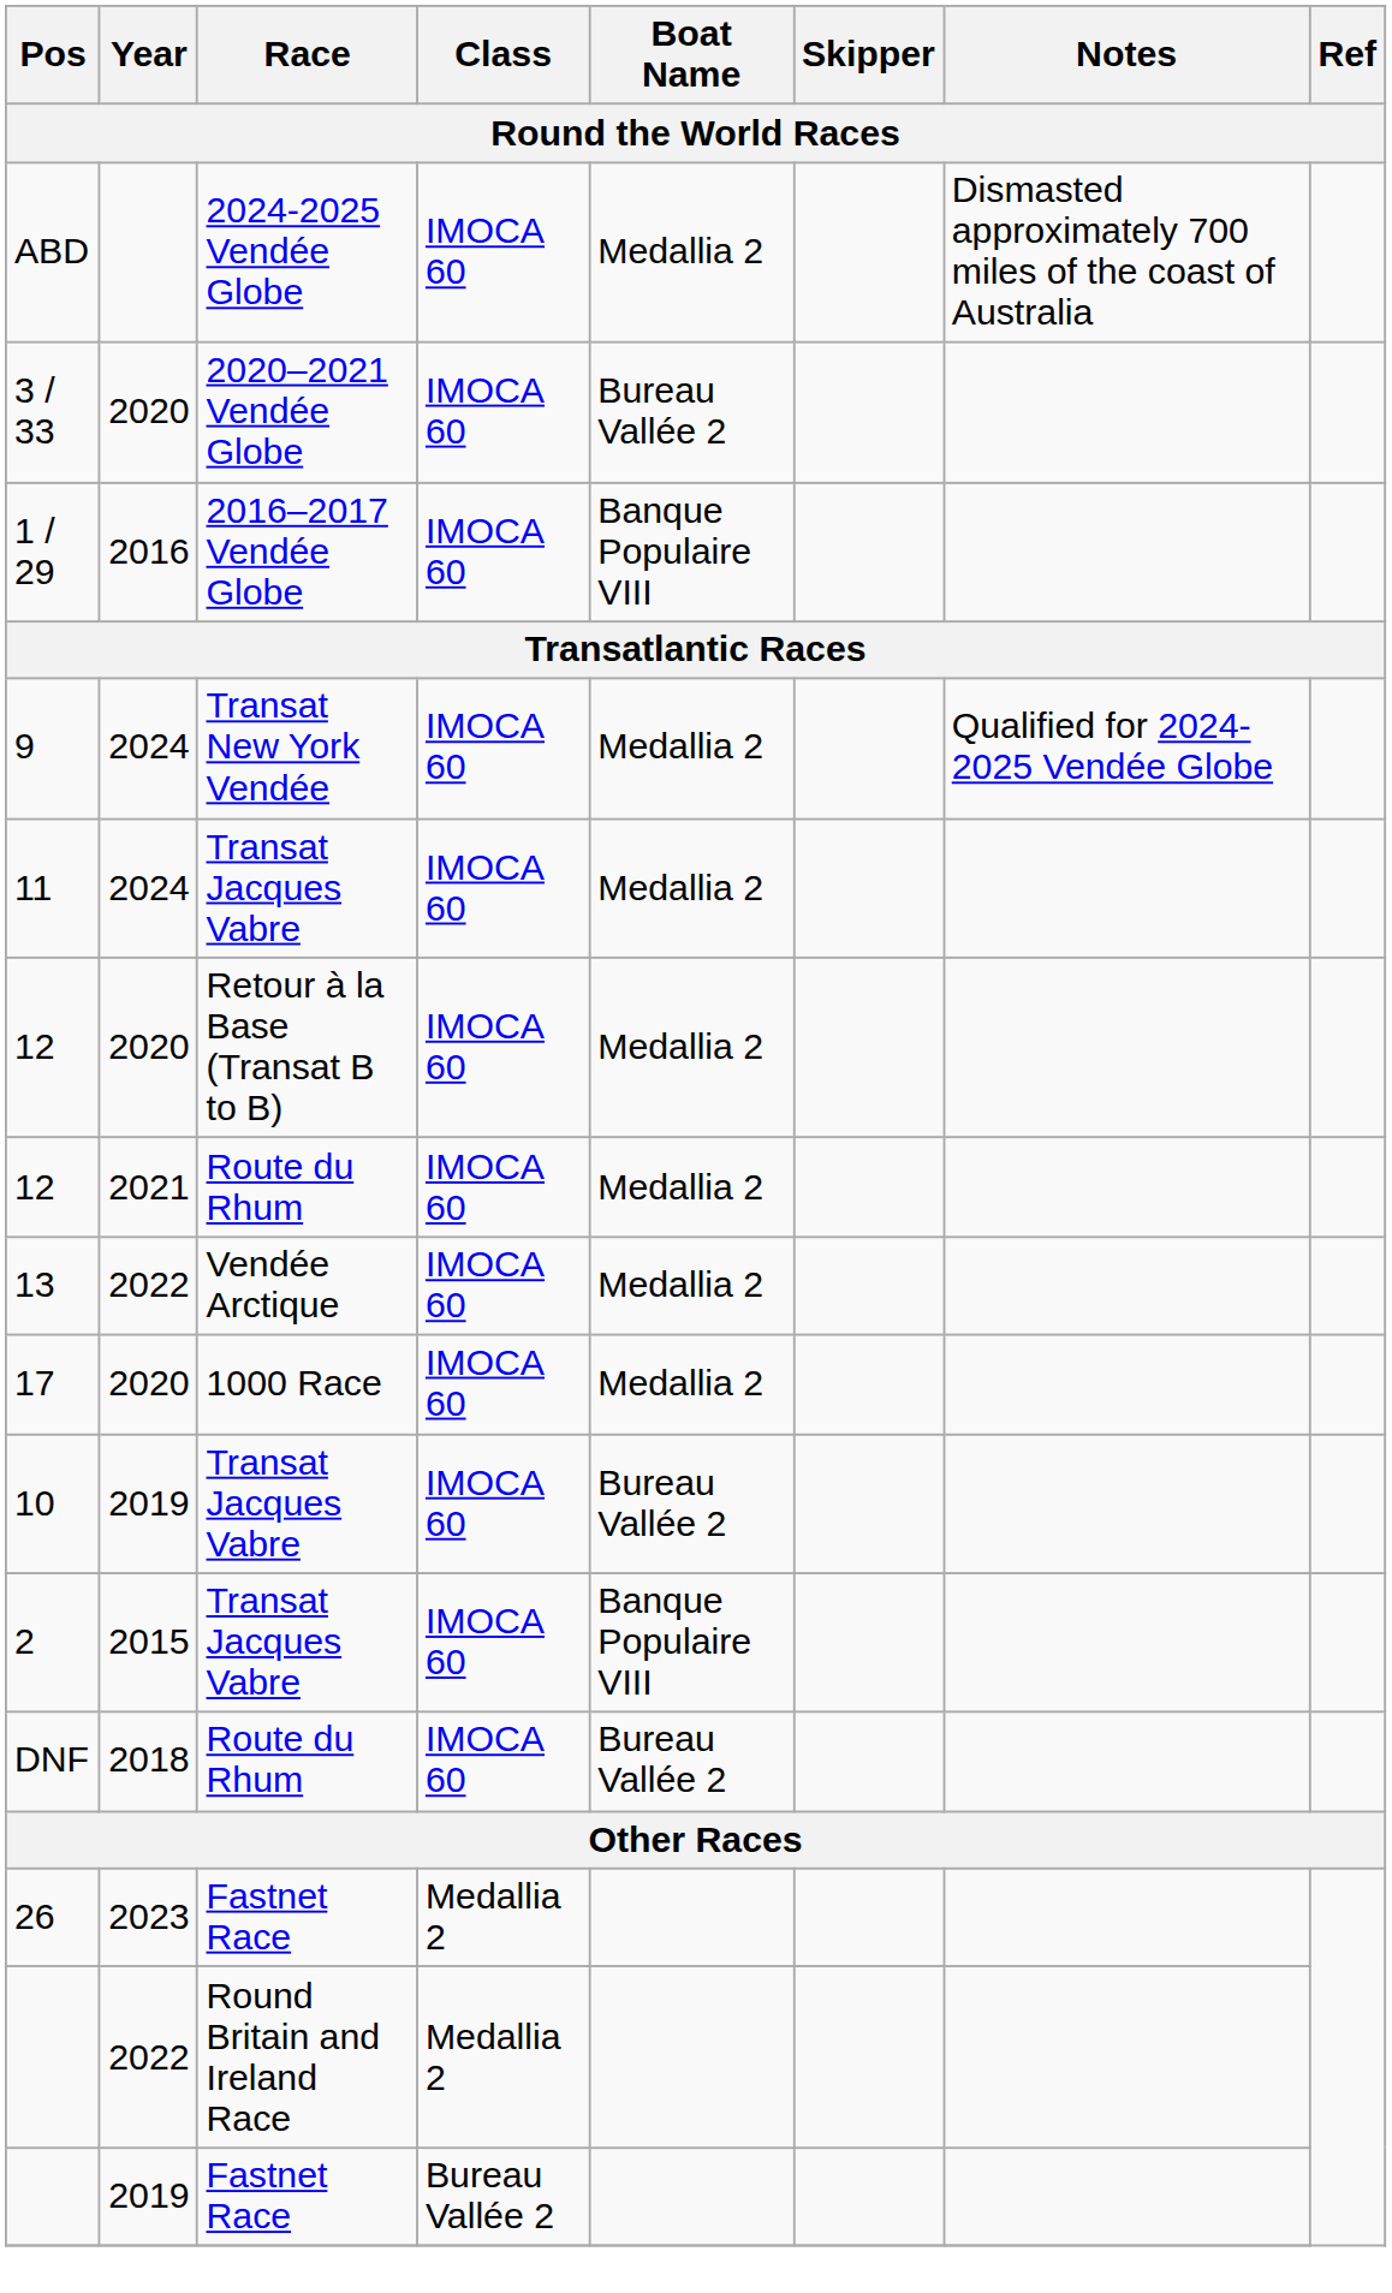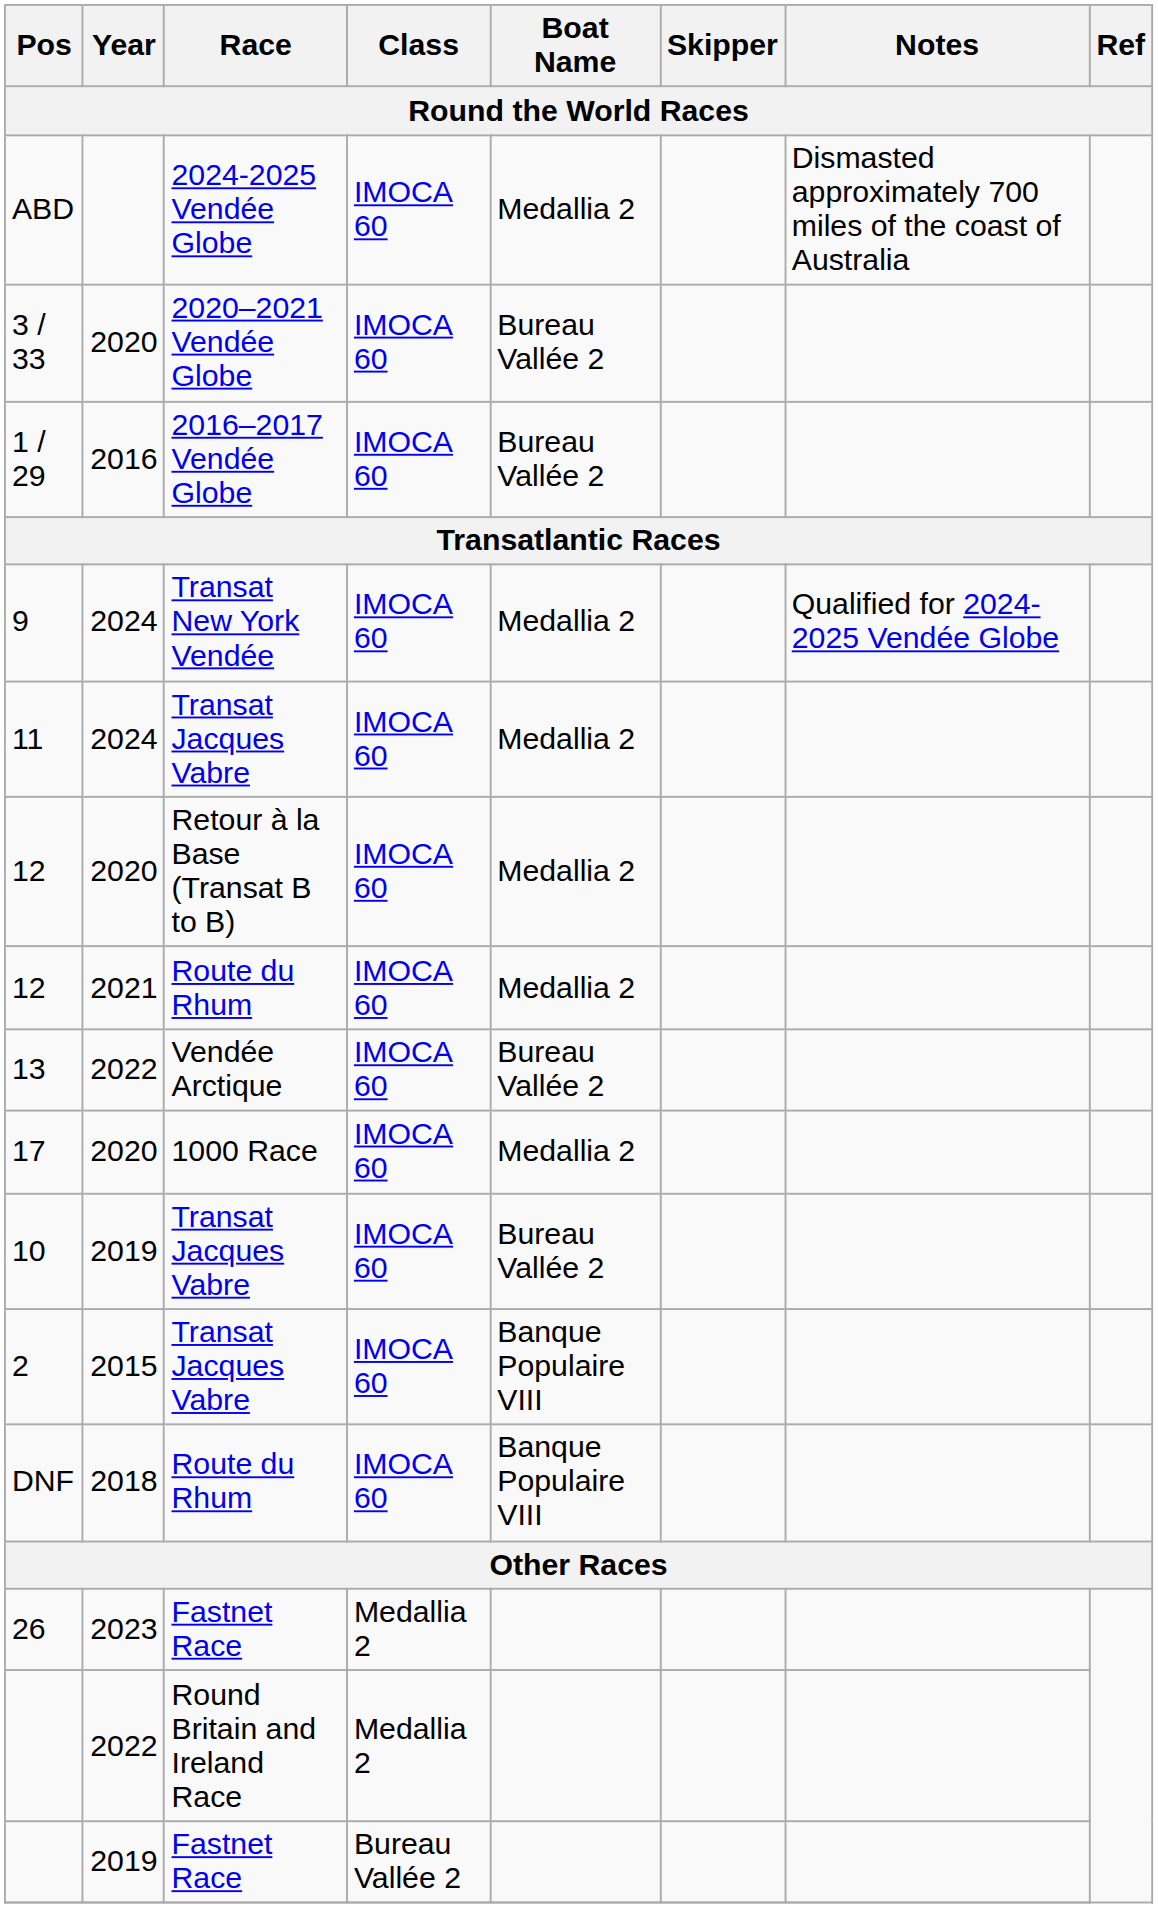 <table class="wikitable sortable">
 <tr>
 <th>Pos</th>
 <th>Year</th>
 <th>Race</th>
 <th>Class</th>
 <th>Boat Name</th>
 <th>Skipper</th>
 <th>Notes</th>
 <th>Ref</th>
 </tr>
 <tr>
 <th colspan = 8><strong>Round the World Races</strong></th>
 </tr>
 <tr>
 <td>ABD</td>
 <td></td>
 <td><a href='#'>2024-2025 Vendée Globe</a></td>
 <td><a href='#'>IMOCA 60</a></td>
 <td>Medallia 2</td>
 <td></td>
 <td>Dismasted approximately 700 miles of the coast of Australia</td>
 <td></td>
 </tr>
 <tr>
 <td>3 / 33</td>
 <td>2020</td>
 <td><a href='#'>2020–2021 Vendée Globe</a></td>
 <td><a href='#'>IMOCA 60</a></td>
 <td>Bureau Vallée 2</td>
 <td></td>
 <td></td>
 <td></td>
 </tr>
 <tr>
 <td>1 / 29</td>
 <td>2016</td>
 <td><a href='#'>2016–2017 Vendée Globe</a></td>
 <td><a href='#'>IMOCA 60</a></td>
-<td>Banque Populaire VIII</td>
+<td>Bureau Vallée 2</td>
 <td></td>
 <td></td>
 <td></td>
 </tr>
 <tr>
 <th colspan = 8><strong>Transatlantic Races</strong></th>
 </tr>
 <tr>
 <td>9</td>
 <td>2024</td>
 <td><a href='#'>Transat New York Vendée</a></td>
 <td><a href='#'>IMOCA 60</a></td>
 <td>Medallia 2</td>
 <td></td>
 <td>Qualified for <a href='#'>2024-2025 Vendée Globe</a></td>
 <td></td>
 </tr>
 <tr>
 <td>11</td>
 <td>2024</td>
 <td><a href='#'>Transat Jacques Vabre</a></td>
 <td><a href='#'>IMOCA 60</a></td>
 <td>Medallia 2</td>
 <td></td>
 <td></td>
 <td></td>
 </tr>
 <tr>
 <td>12</td>
 <td>2020</td>
 <td>Retour à la Base (Transat B to B)</td>
 <td><a href='#'>IMOCA 60</a></td>
 <td>Medallia 2</td>
 <td></td>
 <td></td>
 <td></td>
 </tr>
 <tr>
 <td>12</td>
 <td>2021</td>
 <td><a href='#'>Route du Rhum</a></td>
 <td><a href='#'>IMOCA 60</a></td>
 <td>Medallia 2</td>
 <td></td>
 <td></td>
 <td></td>
 </tr>
 <tr>
 <td>13</td>
 <td>2022</td>
 <td>Vendée Arctique</td>
 <td><a href='#'>IMOCA 60</a></td>
-<td>Medallia 2</td>
+<td>Bureau Vallée 2</td>
 <td></td>
 <td></td>
 <td></td>
 </tr>
 <tr>
 <td>17</td>
 <td>2020</td>
 <td>1000 Race</td>
 <td><a href='#'>IMOCA 60</a></td>
 <td>Medallia 2</td>
 <td></td>
 <td></td>
 <td></td>
 </tr>
 <tr>
 <td>10</td>
 <td>2019</td>
 <td><a href='#'>Transat Jacques Vabre</a></td>
 <td><a href='#'>IMOCA 60</a></td>
 <td>Bureau Vallée 2</td>
 <td> <br> </td>
 <td></td>
 <td></td>
 </tr>
 <tr>
 <td>2</td>
 <td>2015</td>
 <td><a href='#'>Transat Jacques Vabre</a></td>
 <td><a href='#'>IMOCA 60</a></td>
 <td>Banque Populaire VIII</td>
 <td>  <br> </td>
 <td></td>
 <td></td>
 </tr>
 <tr>
 <td>DNF</td>
 <td>2018</td>
 <td><a href='#'>Route du Rhum</a></td>
 <td><a href='#'>IMOCA 60</a></td>
-<td>Bureau Vallée 2</td>
+<td>Banque Populaire VIII</td>
 <td></td>
 <td></td>
 <td></td>
 </tr>
 <tr>
 <th colspan = 8><strong>Other Races</strong></th>
 </tr>
 <tr>
 <td>26</td>
 <td>2023</td>
 <td><a href='#'>Fastnet Race</a></td>
 <td>Medallia 2</td>
 <td></td>
 <td></td>
 <td></td>
 </tr>
 <tr>
 <td></td>
 <td>2022</td>
 <td>Round Britain and Ireland Race</td>
 <td>Medallia 2</td>
 <td></td>
 <td></td>
 <td></td>
 </tr>
 <tr>
 <td></td>
 <td>2019</td>
 <td><a href='#'>Fastnet Race</a></td>
 <td>Bureau Vallée 2</td>
 <td></td>
 <td></td>
 <td></td>
 </tr>
 <tr>
 </tr>
 </table>
